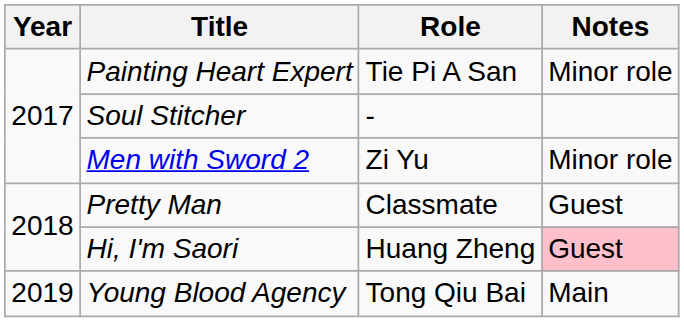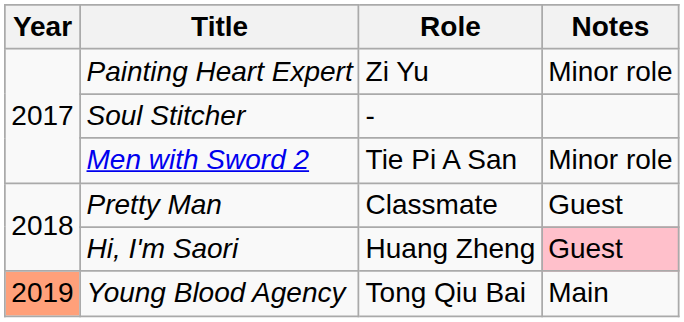 <table class="wikitable">
 <tr>
 <th>Year</th>
 <th>Title</th>
 <th>Role</th>
 <th class="unsortable">Notes</th>
 </tr>
 <tr>
 <td rowspan=3>2017</td>
 <td><em>Painting Heart Expert</em></td>
-<td>Tie Pi A San</td>
+<td>Zi Yu</td>
 <td>Minor role</td>
 </tr>
 <tr>
 <td><em>Soul Stitcher</em></td>
 <td>-</td>
 <td></td>
 </tr>
 <tr>
 <td><em><a href='#'>Men with Sword 2</a></em></td>
-<td>Zi Yu</td>
+<td>Tie Pi A San</td>
 <td>Minor role</td>
 </tr>
 <tr>
 <td rowspan=2>2018</td>
 <td><em>Pretty Man</em></td>
 <td>Classmate</td>
 <td>Guest</td>
 </tr>
 <tr>
 <td><em>Hi, I'm Saori</em></td>
 <td>Huang Zheng</td>
 <td style="background: pink;">Guest</td>
 </tr>
 <tr>
-<td>2019</td>
+<td style="background: lightsalmon;">2019</td>
 <td><em>Young Blood Agency</em></td>
 <td>Tong Qiu Bai</td>
 <td>Main</td>
 </tr>
 </table>
